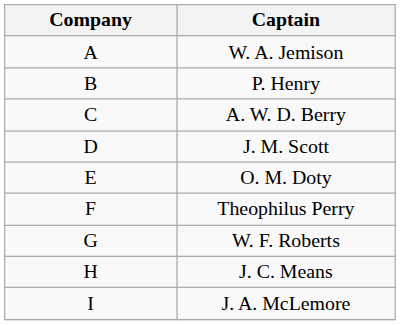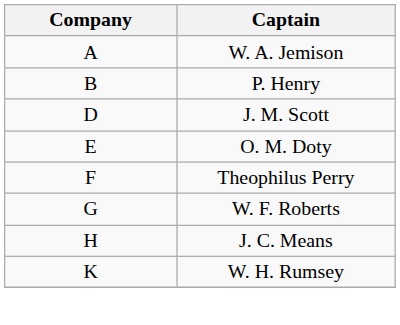 <table class="wikitable" style="text-align:center; width:25%;">
 <tr>
 <th width=10%>Company</th>
 <th width=15%>Captain</th>
 </tr>
 <tr>
 <td rowspan=1>A</td>
 <td>W. A. Jemison</td>
 </tr>
 <tr>
 <td rowspan=1>B</td>
 <td>P. Henry</td>
-</tr>
-<tr>
-<td rowspan=1>C</td>
-<td>A. W. D. Berry</td>
 </tr>
 <tr>
 <td rowspan=1>D</td>
 <td>J. M. Scott</td>
 </tr>
 <tr>
 <td rowspan=1>E</td>
 <td>O. M. Doty</td>
 </tr>
 <tr>
 <td rowspan=1>F</td>
 <td>Theophilus Perry</td>
 </tr>
 <tr>
 <td rowspan=1>G</td>
 <td>W. F. Roberts</td>
 </tr>
 <tr>
 <td rowspan=1>H</td>
 <td>J. C. Means</td>
 </tr>
 <tr>
-<td rowspan=1>I</td>
-<td>J. A. McLemore</td>
+<td rowspan=1>K</td>
+<td>W. H. Rumsey</td>
 </tr>
 <tr>
 </tr>
 </table>
